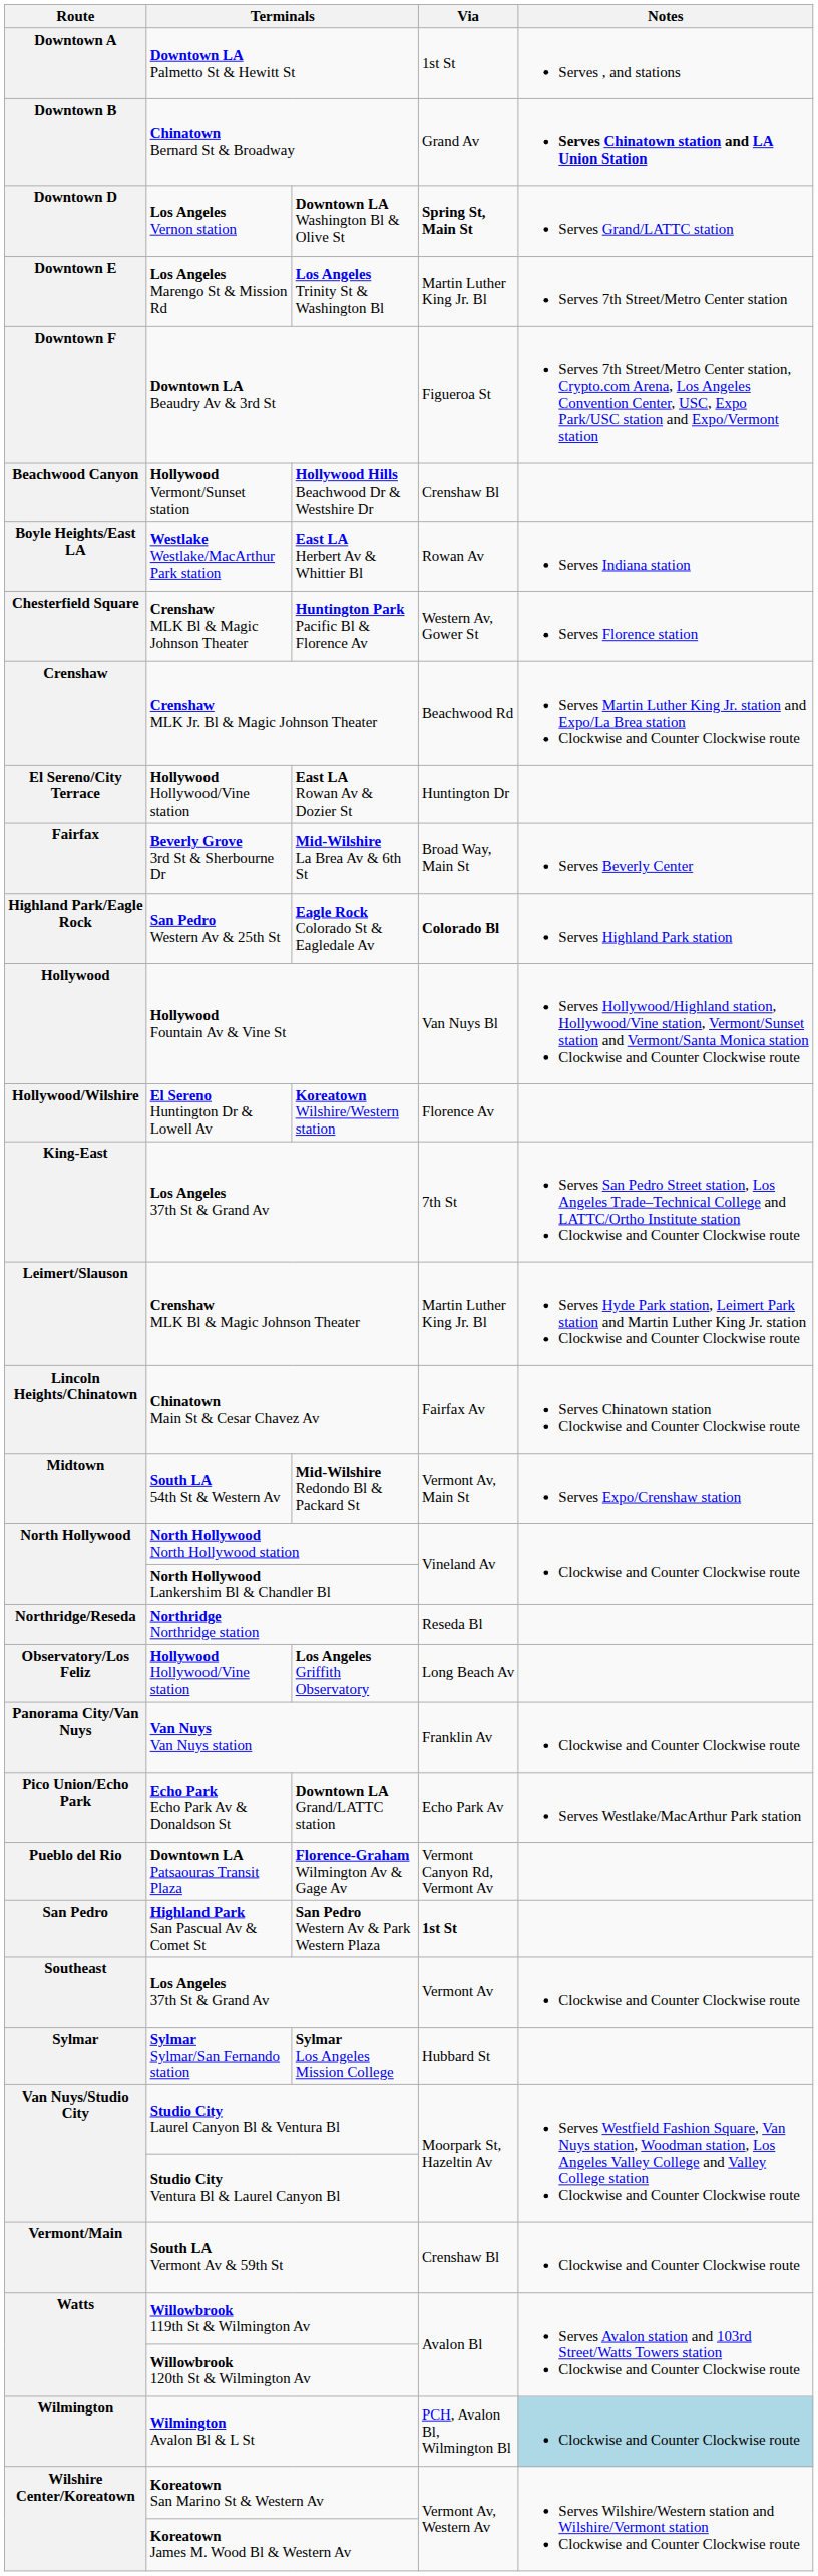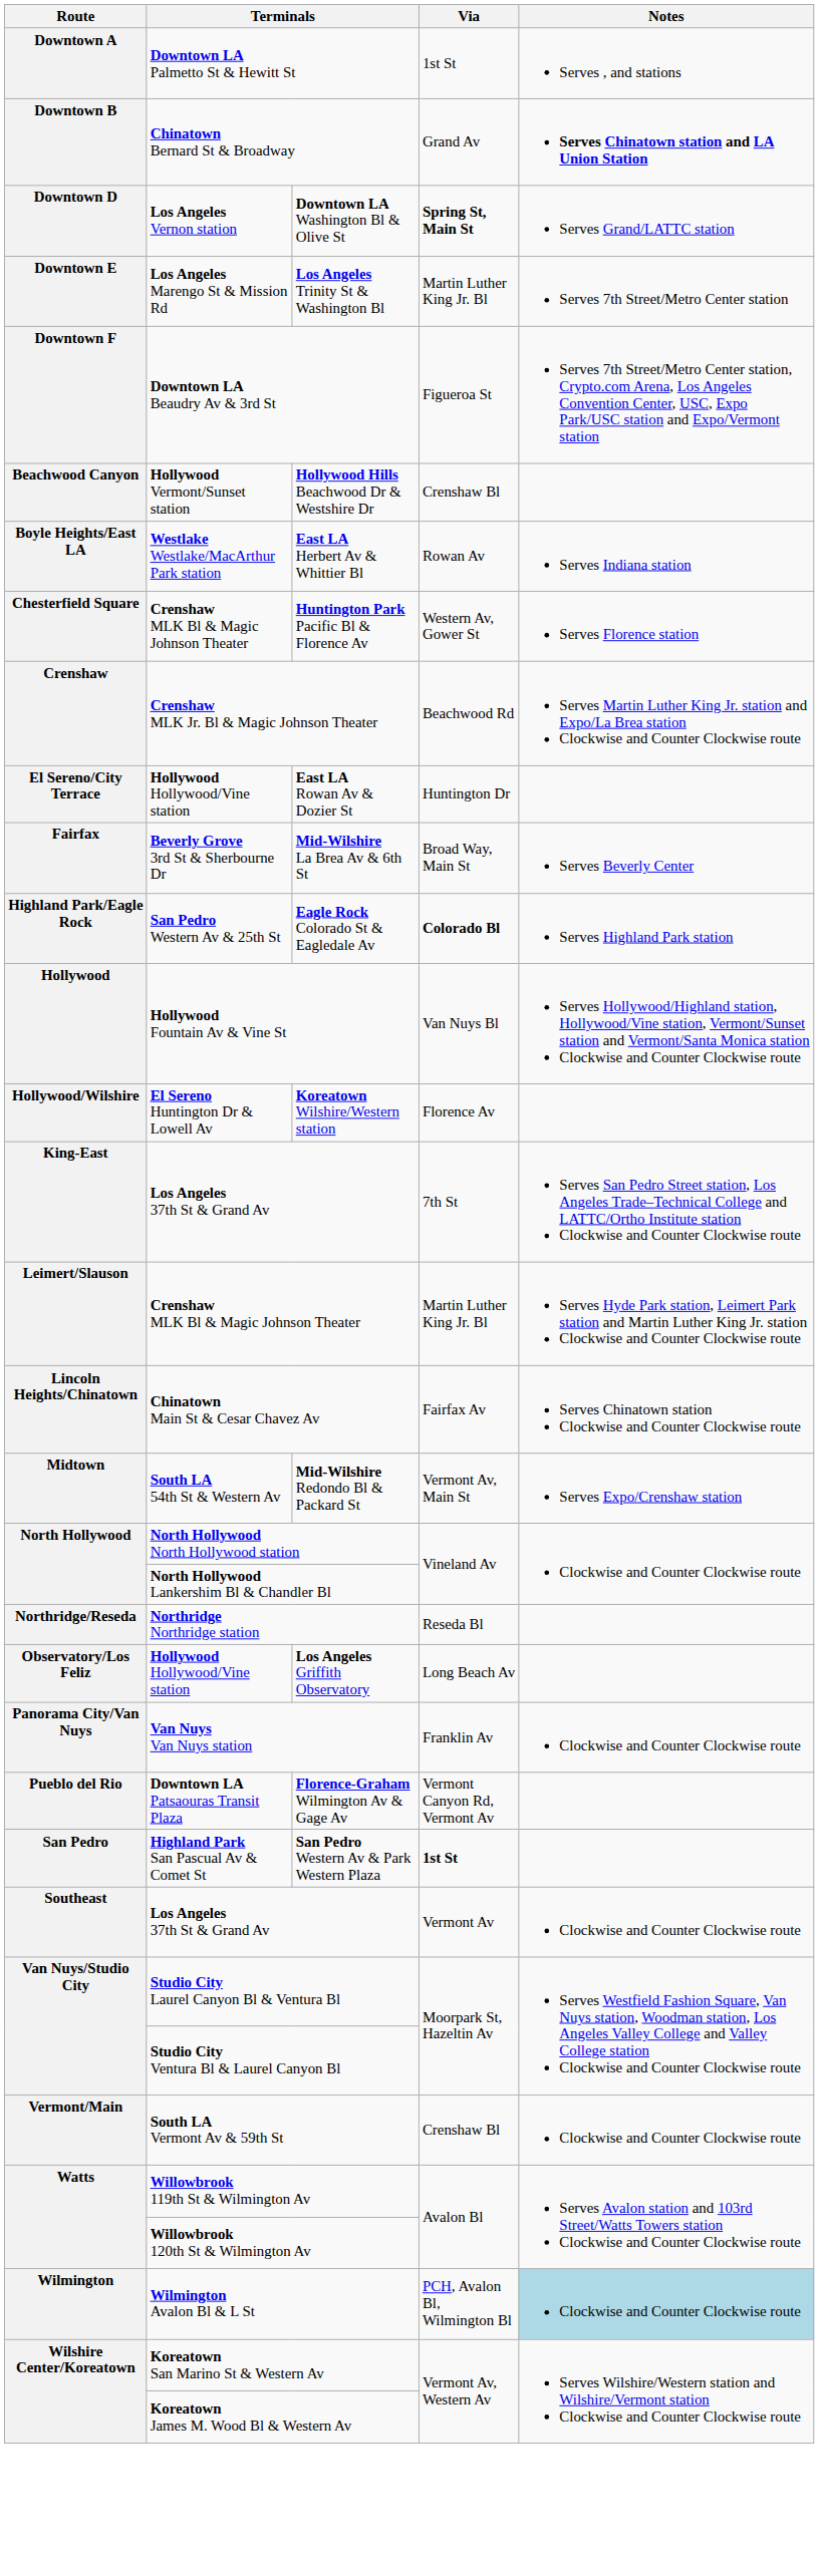 <table class="wikitable sticky-header">
 <tr>
 <th>Route</th>
 <th colspan="2">Terminals</th>
 <th>Via</th>
 <th>Notes</th>
 </tr>
 <tr>
 <th style="vertical-align:top">Downtown A<br></th>
 <td colspan="2"><strong><a href='#'>Downtown LA</a></strong><br>Palmetto St & Hewitt St</td>
 <td>1st St</td>
 <td><br><ul><li>Serves ,  and  stations</li></ul></td>
 </tr>
 <tr>
 <th style="vertical-align:top">Downtown B<br></th>
 <td colspan="2"><strong><a href='#'>Chinatown</a></strong><br>Bernard St & Broadway</td>
 <td>Grand Av</td>
 <td><strong><br><ul><li>Serves <a href='#'>Chinatown station</a> and <a href='#'>LA Union Station</a></li></ul></strong></td>
 </tr>
 <tr>
 <th style="vertical-align:top">Downtown D<br></th>
 <td><strong>Los Angeles</strong><br><a href='#'>Vernon station</a></td>
 <td><strong>Downtown LA</strong><br>Washington Bl & Olive St</td>
 <td><strong>Spring St, Main St</strong></td>
 <td><br><ul><li>Serves <a href='#'>Grand/LATTC station</a></li></ul></td>
 </tr>
 <tr>
 <th style="vertical-align:top">Downtown E<br></th>
 <td><strong>Los Angeles</strong><br>Marengo St & Mission Rd</td>
 <td><strong><a href='#'>Los Angeles</a></strong><br>Trinity St & Washington Bl</td>
 <td>Martin Luther King Jr. Bl</td>
 <td><br><ul><li>Serves 7th Street/Metro Center station</li></ul></td>
 </tr>
 <tr>
 <th style="vertical-align:top">Downtown F<br></th>
 <td colspan="2"><strong>Downtown LA</strong><br>Beaudry Av & 3rd St</td>
 <td>Figueroa St</td>
 <td><br><ul><li>Serves 7th Street/Metro Center station, <a href='#'>Crypto.com Arena</a>, <a href='#'>Los Angeles Convention Center</a>, <a href='#'>USC</a>, <a href='#'>Expo Park/USC station</a> and <a href='#'>Expo/Vermont station</a></li></ul></td>
 </tr>
 <tr>
 <th style="vertical-align:top">Beachwood Canyon<br></th>
 <td><strong>Hollywood</strong><br>Vermont/Sunset station</td>
 <td><strong><a href='#'>Hollywood Hills</a></strong><br>Beachwood Dr & Westshire Dr</td>
 <td>Crenshaw Bl</td>
 <td></td>
 </tr>
 <tr>
 <th style="vertical-align:top">Boyle Heights/East LA<br></th>
 <td><strong><a href='#'>Westlake</a></strong><br><a href='#'>Westlake/MacArthur Park station</a></td>
 <td><strong><a href='#'>East LA</a></strong><br>Herbert Av & Whittier Bl</td>
 <td>Rowan Av</td>
 <td><br><ul><li>Serves <a href='#'>Indiana station</a></li></ul></td>
 </tr>
 <tr>
 <th style="vertical-align:top">Chesterfield Square<br></th>
 <td><strong>Crenshaw</strong><br>MLK Bl & Magic Johnson Theater</td>
 <td><strong><a href='#'>Huntington Park</a></strong><br>Pacific Bl & Florence Av</td>
 <td>Western Av, Gower St</td>
 <td><br><ul><li>Serves <a href='#'>Florence station</a></li></ul></td>
 </tr>
 <tr>
 <th style="vertical-align:top">Crenshaw<br></th>
 <td colspan="2"><strong><a href='#'>Crenshaw</a></strong><br>MLK Jr. Bl & Magic Johnson Theater</td>
 <td>Beachwood Rd</td>
 <td><br><ul><li>Serves <a href='#'>Martin Luther King Jr. station</a> and <a href='#'>Expo/La Brea station</a></li><li>Clockwise and Counter Clockwise route</li></ul></td>
 </tr>
 <tr>
 <th style="vertical-align:top">El Sereno/City Terrace<br></th>
 <td><strong>Hollywood</strong><br>Hollywood/Vine station</td>
 <td><strong>East LA</strong><br>Rowan Av & Dozier St</td>
 <td>Huntington Dr</td>
 <td></td>
 </tr>
 <tr>
 <th style="vertical-align:top">Fairfax<br></th>
 <td><strong><a href='#'>Beverly Grove</a></strong><br>3rd St & Sherbourne Dr</td>
 <td><strong><a href='#'>Mid-Wilshire</a></strong><br>La Brea Av & 6th St</td>
 <td>Broad Way, Main St</td>
 <td><br><ul><li>Serves <a href='#'>Beverly Center</a></li></ul></td>
 </tr>
 <tr>
 <th style="vertical-align:top">Highland Park/Eagle Rock<br></th>
 <td><strong><a href='#'>San Pedro</a></strong><br>Western Av & 25th St</td>
 <td><strong><a href='#'>Eagle Rock</a></strong><br>Colorado St & Eagledale Av</td>
 <td><strong>Colorado Bl</strong></td>
 <td><br><ul><li>Serves <a href='#'>Highland Park station</a></li></ul></td>
 </tr>
 <tr>
 <th style="vertical-align:top">Hollywood<br></th>
 <td colspan="2"><strong>Hollywood</strong><br>Fountain Av & Vine St</td>
 <td>Van Nuys Bl</td>
 <td><br><ul><li>Serves <a href='#'>Hollywood/Highland station</a>, <a href='#'>Hollywood/Vine station</a>, <a href='#'>Vermont/Sunset station</a> and <a href='#'>Vermont/Santa Monica station</a></li><li>Clockwise and Counter Clockwise route</li></ul></td>
 </tr>
 <tr>
 <th style="vertical-align:top">Hollywood/Wilshire<br></th>
 <td><strong><a href='#'>El Sereno</a></strong><br>Huntington Dr & Lowell Av</td>
 <td><strong><a href='#'>Koreatown</a></strong><br><a href='#'>Wilshire/Western station</a></td>
 <td>Florence Av</td>
 <td></td>
 </tr>
 <tr>
 <th style="vertical-align:top">King-East<br></th>
 <td colspan="2"><strong>Los Angeles</strong><br>37th St & Grand Av</td>
 <td>7th St</td>
 <td><br><ul><li>Serves <a href='#'>San Pedro Street station</a>, <a href='#'>Los Angeles Trade–Technical College</a> and <a href='#'>LATTC/Ortho Institute station</a></li><li>Clockwise and Counter Clockwise route</li></ul></td>
 </tr>
 <tr>
 <th style="vertical-align:top">Leimert/Slauson<br></th>
 <td colspan="2"><strong>Crenshaw</strong><br>MLK Bl & Magic Johnson Theater</td>
 <td>Martin Luther King Jr. Bl</td>
 <td><br><ul><li>Serves <a href='#'>Hyde Park station</a>, <a href='#'>Leimert Park station</a> and Martin Luther King Jr. station</li><li>Clockwise and Counter Clockwise route</li></ul></td>
 </tr>
 <tr>
 <th style="vertical-align:top">Lincoln Heights/Chinatown<br></th>
 <td colspan="2"><strong>Chinatown</strong><br>Main St & Cesar Chavez Av</td>
 <td>Fairfax Av</td>
 <td><br><ul><li>Serves Chinatown station</li><li>Clockwise and Counter Clockwise route</li></ul></td>
 </tr>
 <tr>
 <th style="vertical-align:top">Midtown<br></th>
 <td><strong><a href='#'>South LA</a></strong><br>54th St & Western Av</td>
 <td><strong>Mid-Wilshire</strong><br>Redondo Bl & Packard St</td>
 <td>Vermont Av, Main St</td>
 <td><br><ul><li>Serves <a href='#'>Expo/Crenshaw station</a></li></ul></td>
 </tr>
 <tr>
 <th rowspan="2" style="vertical-align:top">North Hollywood<br></th>
 <td colspan="2"><strong><a href='#'>North Hollywood</a></strong><br><a href='#'>North Hollywood station</a></td>
 <td rowspan="2">Vineland Av</td>
 <td rowspan="2"><br><ul><li>Clockwise and Counter Clockwise route</li></ul></td>
 </tr>
 <tr>
 <td colspan="2"><strong>North Hollywood</strong><br>Lankershim Bl & Chandler Bl</td>
 </tr>
 <tr>
 <th style="vertical-align:top">Northridge/Reseda<br></th>
 <td colspan="2"><strong><a href='#'>Northridge</a></strong><br><a href='#'>Northridge station</a></td>
 <td>Reseda Bl</td>
 <td></td>
 </tr>
 <tr>
 <th style="vertical-align:top">Observatory/Los Feliz<br></th>
 <td><strong><a href='#'>Hollywood</a></strong><br><a href='#'>Hollywood/Vine station</a></td>
 <td><strong>Los Angeles</strong><br><a href='#'>Griffith Observatory</a></td>
 <td>Long Beach Av</td>
 <td></td>
 </tr>
 <tr>
 <th style="vertical-align:top">Panorama City/Van Nuys<br></th>
 <td colspan="2"><strong><a href='#'>Van Nuys</a></strong><br><a href='#'>Van Nuys station</a></td>
 <td>Franklin Av</td>
 <td><br><ul><li>Clockwise and Counter Clockwise route</li></ul></td>
 </tr>
 <tr>
-<th style="vertical-align:top">Pico Union/Echo Park<br></th>
-<td><strong><a href='#'>Echo Park</a></strong><br>Echo Park Av & Donaldson St</td>
-<td><strong>Downtown LA</strong><br>Grand/LATTC station</td>
-<td>Echo Park Av</td>
-<td><br><ul><li>Serves Westlake/MacArthur Park station</li></ul></td>
-</tr>
-<tr>
 <th style="vertical-align:top">Pueblo del Rio<br></th>
 <td><strong>Downtown LA</strong><br><a href='#'>Patsaouras Transit Plaza</a></td>
 <td><strong><a href='#'>Florence-Graham</a></strong><br>Wilmington Av & Gage Av</td>
 <td>Vermont Canyon Rd, Vermont Av</td>
 <td></td>
 </tr>
 <tr>
 <th style="vertical-align:top">San Pedro<br></th>
 <td><strong><a href='#'>Highland Park</a></strong><br>San Pascual Av & Comet St</td>
 <td><strong>San Pedro</strong><br>Western Av & Park Western Plaza</td>
 <td><strong>1st St</strong></td>
 <td></td>
 </tr>
 <tr>
 <th style="vertical-align:top">Southeast<br></th>
 <td colspan="2"><strong>Los Angeles</strong><br>37th St & Grand Av</td>
 <td>Vermont Av</td>
 <td><br><ul><li>Clockwise and Counter Clockwise route</li></ul></td>
-</tr>
-<tr>
-<th style="vertical-align:top">Sylmar<br></th>
-<td><strong><a href='#'>Sylmar</a></strong><br><a href='#'>Sylmar/San Fernando station</a></td>
-<td><strong>Sylmar</strong><br><a href='#'>Los Angeles Mission College</a></td>
-<td>Hubbard St</td>
-<td></td>
 </tr>
 <tr>
 <th rowspan="2" style="vertical-align:top">Van Nuys/Studio City<br></th>
 <td colspan="2"><strong><a href='#'>Studio City</a></strong><br>Laurel Canyon Bl & Ventura Bl</td>
 <td rowspan="2">Moorpark St, Hazeltin Av</td>
 <td rowspan="2"><br><ul><li>Serves <a href='#'>Westfield Fashion Square</a>, <a href='#'>Van Nuys station</a>, <a href='#'>Woodman station</a>, <a href='#'>Los Angeles Valley College</a> and <a href='#'>Valley College station</a></li><li>Clockwise and Counter Clockwise route</li></ul></td>
 </tr>
 <tr>
 <td colspan="2"><strong>Studio City</strong><br>Ventura Bl & Laurel Canyon Bl</td>
 </tr>
 <tr>
 <th style="vertical-align:top">Vermont/Main<br></th>
 <td colspan="2"><strong>South LA</strong><br>Vermont Av & 59th St</td>
 <td>Crenshaw Bl</td>
 <td><br><ul><li>Clockwise and Counter Clockwise route</li></ul></td>
 </tr>
 <tr>
 <th rowspan="2" style="vertical-align:top">Watts<br></th>
 <td colspan="2"><strong><a href='#'>Willowbrook</a></strong><br>119th St & Wilmington Av</td>
 <td rowspan="2">Avalon Bl</td>
 <td rowspan="2"><br><ul><li>Serves <a href='#'>Avalon station</a> and <a href='#'>103rd Street/Watts Towers station</a></li><li>Clockwise and Counter Clockwise route</li></ul></td>
 </tr>
 <tr>
 <td colspan="2"><strong>Willowbrook</strong><br>120th St & Wilmington Av</td>
 </tr>
 <tr>
 <th style="vertical-align:top">Wilmington<br></th>
 <td colspan="2"><strong><a href='#'>Wilmington</a></strong><br>Avalon Bl & L St</td>
 <td><a href='#'>PCH</a>, Avalon Bl, Wilmington Bl</td>
 <td style="background: lightblue;"><br><ul><li>Clockwise and Counter Clockwise route</li></ul></td>
 </tr>
 <tr>
 <th rowspan="2" style="vertical-align:top">Wilshire Center/Koreatown<br></th>
 <td colspan="2"><strong>Koreatown</strong><br>San Marino St & Western Av</td>
 <td rowspan="2">Vermont Av, Western Av</td>
 <td rowspan="2"><br><ul><li>Serves Wilshire/Western station and <a href='#'>Wilshire/Vermont station</a></li><li>Clockwise and Counter Clockwise route</li></ul></td>
 </tr>
 <tr>
 <td colspan="2"><strong>Koreatown</strong><br>James M. Wood Bl &  Western Av</td>
 </tr>
 </table>
